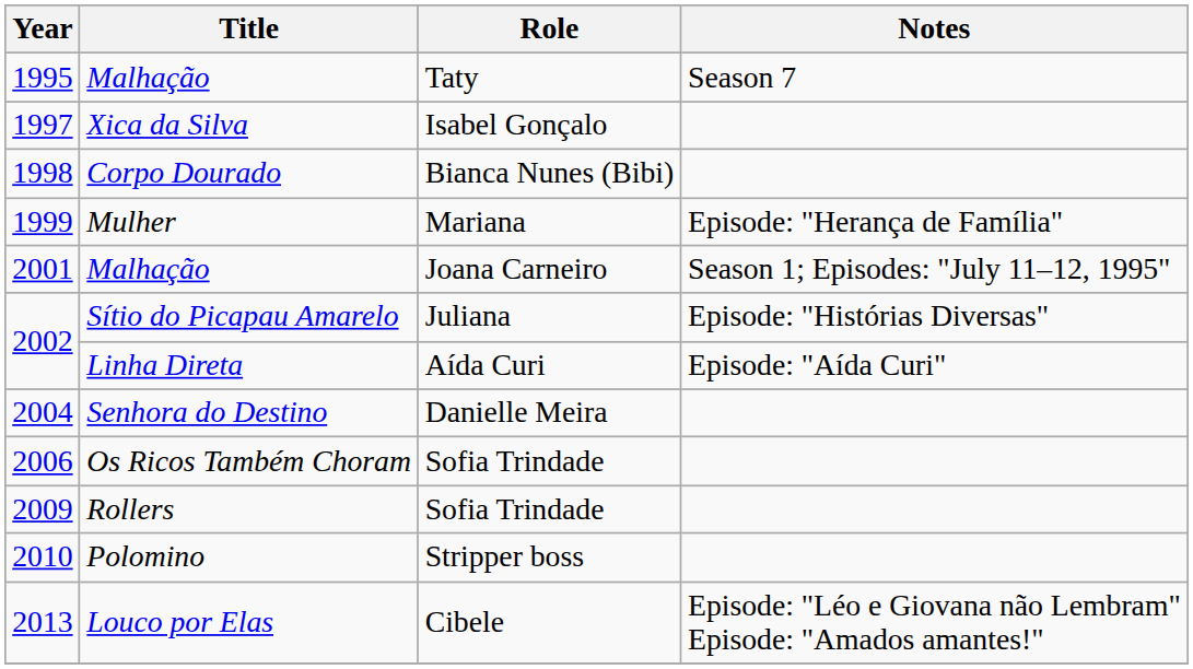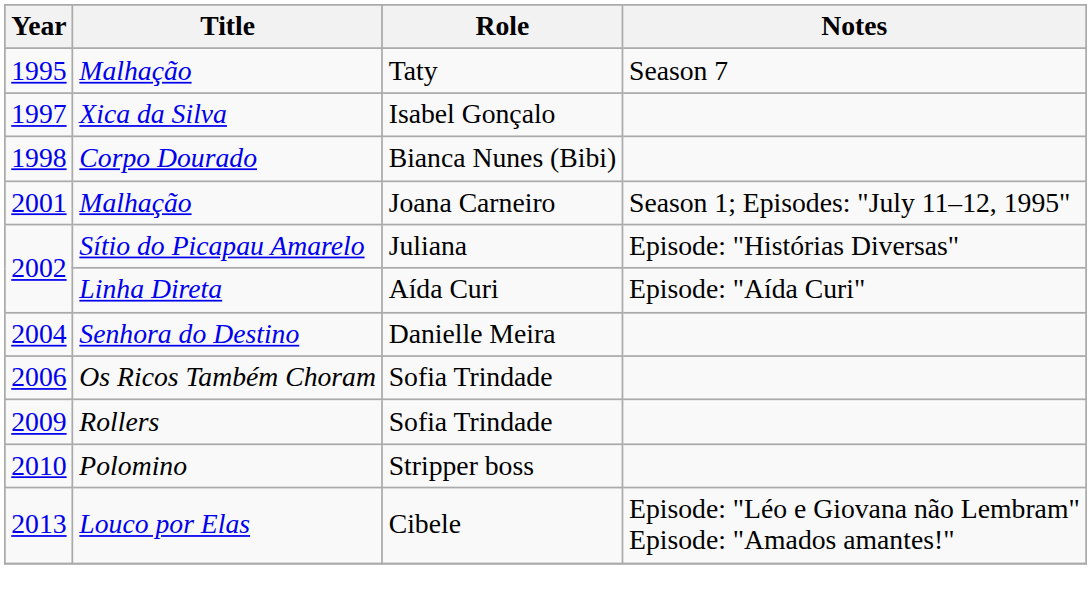 <table class="wikitable">
 <tr>
 <th>Year</th>
 <th>Title</th>
 <th>Role</th>
 <th>Notes</th>
 </tr>
 <tr>
 <td><a href='#'>1995</a></td>
 <td><em><a href='#'>Malhação</a></em></td>
 <td>Taty</td>
 <td>Season 7</td>
 </tr>
 <tr>
 <td><a href='#'>1997</a></td>
 <td><em><a href='#'>Xica da Silva</a></em></td>
 <td>Isabel Gonçalo</td>
 <td></td>
 </tr>
 <tr>
 <td><a href='#'>1998</a></td>
 <td><em><a href='#'>Corpo Dourado</a></em></td>
 <td>Bianca Nunes (Bibi)</td>
 <td></td>
-</tr>
-<tr>
-<td><a href='#'>1999</a></td>
-<td><em>Mulher</em></td>
-<td>Mariana</td>
-<td>Episode: "Herança de Família"</td>
 </tr>
 <tr>
 <td><a href='#'>2001</a></td>
 <td><em><a href='#'>Malhação</a></em></td>
 <td>Joana Carneiro</td>
 <td>Season 1; Episodes: "July 11–12, 1995"</td>
 </tr>
 <tr>
 <td rowspan="2"><a href='#'>2002</a></td>
 <td><em><a href='#'>Sítio do Picapau Amarelo</a></em></td>
 <td>Juliana</td>
 <td>Episode: "Histórias Diversas"</td>
 </tr>
 <tr>
 <td><em><a href='#'>Linha Direta</a></em></td>
 <td>Aída Curi</td>
 <td>Episode: "Aída Curi"</td>
 </tr>
 <tr>
 <td><a href='#'>2004</a></td>
 <td><em><a href='#'>Senhora do Destino</a></em></td>
 <td>Danielle Meira</td>
 <td></td>
 </tr>
 <tr>
 <td><a href='#'>2006</a></td>
 <td><em>Os Ricos Também Choram</em></td>
 <td>Sofia Trindade</td>
 <td></td>
 </tr>
 <tr>
 <td><a href='#'>2009</a></td>
 <td><em>Rollers</em></td>
 <td>Sofia Trindade</td>
 <td></td>
 </tr>
 <tr>
 <td><a href='#'>2010</a></td>
 <td><em>Polomino</em></td>
 <td>Stripper boss</td>
 <td></td>
 </tr>
 <tr>
 <td><a href='#'>2013</a></td>
 <td><em><a href='#'>Louco por Elas</a></em></td>
 <td>Cibele</td>
 <td>Episode: "Léo e Giovana não Lembram"<br>Episode: "Amados amantes!"</td>
 </tr>
 <tr>
 </tr>
 </table>
